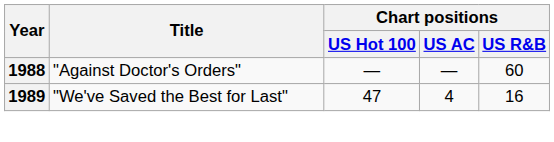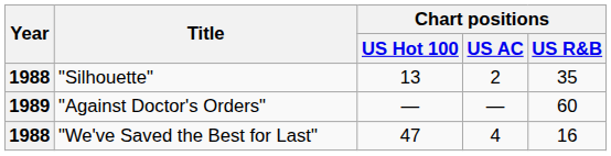 <table class="wikitable plainrowheaders" style="text-align:center;">
 <tr>
 <th width="28" rowspan="2">Year</th>
 <th width="257" rowspan="2">Title</th>
 <th colspan="3">Chart positions</th>
 </tr>
 <tr>
 <th><a href='#'>US Hot 100</a></th>
 <th><a href='#'>US AC</a></th>
 <th><a href='#'>US R&B</a></th>
 </tr>
 <tr>
 <th scope="row">1988</th>
+<td style="text-align:left;">"Silhouette"</td>
+<td>13</td>
+<td>2</td>
+<td>35</td>
+</tr>
+<tr>
+<th scope="row">1989</th>
 <td style="text-align:left;">"Against Doctor's Orders"</td>
 <td>—</td>
 <td>—</td>
 <td>60</td>
 </tr>
 <tr>
-<th scope="row">1989</th>
+<th scope="row">1988</th>
 <td style="text-align:left;">"We've Saved the Best for Last"</td>
 <td>47</td>
 <td>4</td>
 <td>16</td>
 </tr>
 </table>
